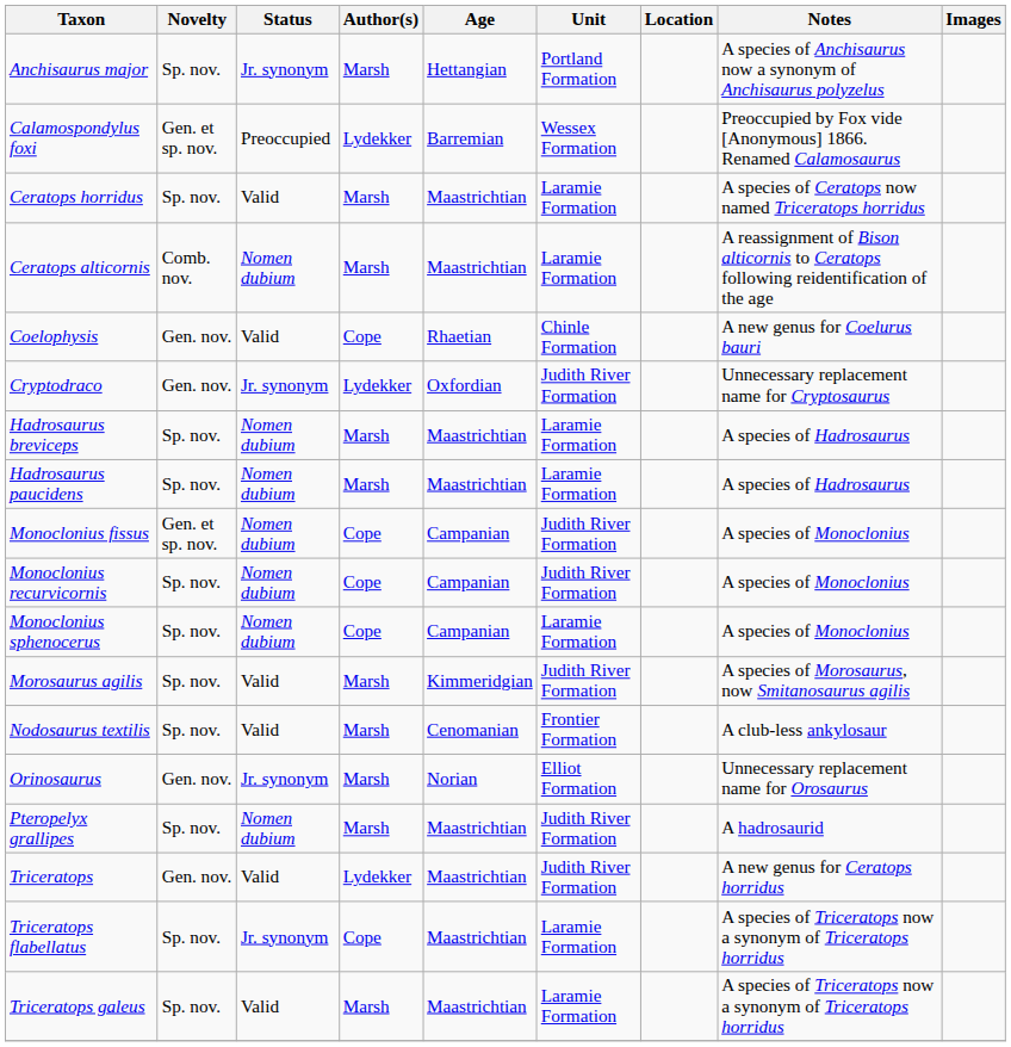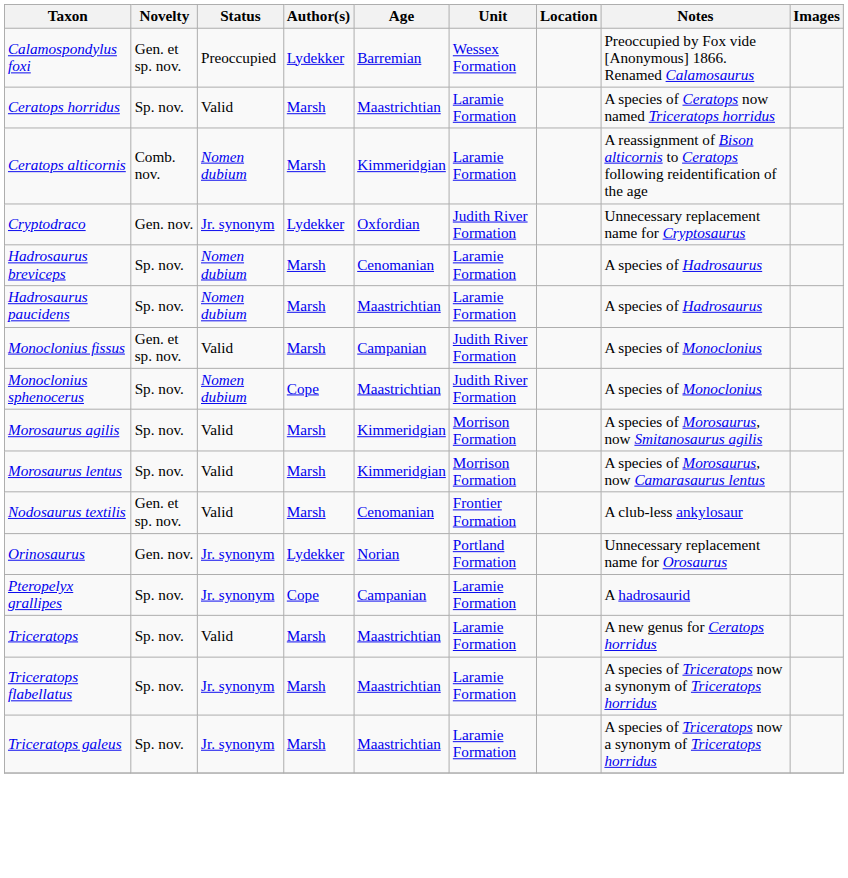 <table class="wikitable sortable" align="center" width="100%">
 <tr>
 <th>Taxon</th>
 <th>Novelty</th>
 <th>Status</th>
 <th>Author(s)</th>
 <th>Age</th>
 <th>Unit</th>
 <th>Location</th>
 <th>Notes</th>
 <th>Images</th>
-</tr>
-<tr>
-<td><em><a href='#'>Anchisaurus major</a></em></td>
-<td>Sp. nov.</td>
-<td><a href='#'>Jr. synonym</a></td>
-<td><a href='#'>Marsh</a></td>
-<td><a href='#'>Hettangian</a></td>
-<td><a href='#'>Portland Formation</a></td>
-<td></td>
-<td>A species of <em><a href='#'>Anchisaurus</a></em> now a synonym of <em><a href='#'>Anchisaurus polyzelus</a></em></td>
-<td></td>
 </tr>
 <tr>
 <td><em><a href='#'>Calamospondylus foxi</a></em></td>
 <td>Gen. et sp. nov.</td>
 <td>Preoccupied</td>
 <td><a href='#'>Lydekker</a></td>
 <td><a href='#'>Barremian</a></td>
 <td><a href='#'>Wessex Formation</a></td>
 <td></td>
 <td>Preoccupied by Fox vide [Anonymous] 1866. Renamed <em><a href='#'>Calamosaurus</a></em></td>
 <td></td>
 </tr>
 <tr>
 <td><em><a href='#'>Ceratops horridus</a></em></td>
 <td>Sp. nov.</td>
 <td>Valid</td>
 <td><a href='#'>Marsh</a></td>
 <td><a href='#'>Maastrichtian</a></td>
 <td><a href='#'>Laramie Formation</a></td>
 <td></td>
 <td>A species of <em><a href='#'>Ceratops</a></em> now named <em><a href='#'>Triceratops horridus</a></em></td>
 <td></td>
 </tr>
 <tr>
 <td><em><a href='#'>Ceratops alticornis</a></em></td>
 <td>Comb. nov.</td>
 <td><em><a href='#'>Nomen dubium</a></em></td>
 <td><a href='#'>Marsh</a></td>
-<td><a href='#'>Maastrichtian</a></td>
+<td><a href='#'>Kimmeridgian</a></td>
 <td><a href='#'>Laramie Formation</a></td>
 <td></td>
 <td>A reassignment of <em><a href='#'>Bison alticornis</a></em> to <em><a href='#'>Ceratops</a></em> following reidentification of the age</td>
-<td></td>
-</tr>
-<tr>
-<td><em><a href='#'>Coelophysis</a></em></td>
-<td>Gen. nov.</td>
-<td>Valid</td>
-<td><a href='#'>Cope</a></td>
-<td><a href='#'>Rhaetian</a></td>
-<td><a href='#'>Chinle Formation</a></td>
-<td></td>
-<td>A new genus for <em><a href='#'>Coelurus bauri</a></em></td>
 <td></td>
 </tr>
 <tr>
 <td><em><a href='#'>Cryptodraco</a></em></td>
 <td>Gen. nov.</td>
 <td><a href='#'>Jr. synonym</a></td>
 <td><a href='#'>Lydekker</a></td>
 <td><a href='#'>Oxfordian</a></td>
 <td><a href='#'>Judith River Formation</a></td>
 <td></td>
 <td>Unnecessary replacement name for <em><a href='#'>Cryptosaurus</a></em></td>
 <td></td>
 </tr>
 <tr>
 <td><em><a href='#'>Hadrosaurus breviceps</a></em></td>
 <td>Sp. nov.</td>
 <td><em><a href='#'>Nomen dubium</a></em></td>
 <td><a href='#'>Marsh</a></td>
-<td><a href='#'>Maastrichtian</a></td>
+<td><a href='#'>Cenomanian</a></td>
 <td><a href='#'>Laramie Formation</a></td>
 <td></td>
 <td>A species of <em><a href='#'>Hadrosaurus</a></em></td>
 <td></td>
 </tr>
 <tr>
 <td><em><a href='#'>Hadrosaurus paucidens</a></em></td>
 <td>Sp. nov.</td>
 <td><em><a href='#'>Nomen dubium</a></em></td>
 <td><a href='#'>Marsh</a></td>
 <td><a href='#'>Maastrichtian</a></td>
 <td><a href='#'>Laramie Formation</a></td>
 <td></td>
 <td>A species of <em><a href='#'>Hadrosaurus</a></em></td>
 <td></td>
 </tr>
 <tr>
 <td><em><a href='#'>Monoclonius fissus</a></em></td>
 <td>Gen. et sp. nov.</td>
-<td><em><a href='#'>Nomen dubium</a></em></td>
-<td><a href='#'>Cope</a></td>
-<td><a href='#'>Campanian</a></td>
-<td><a href='#'>Judith River Formation</a></td>
-<td></td>
-<td>A species of <em><a href='#'>Monoclonius</a></em></td>
-<td></td>
-</tr>
-<tr>
-<td><em><a href='#'>Monoclonius recurvicornis</a></em></td>
-<td>Sp. nov.</td>
-<td><em><a href='#'>Nomen dubium</a></em></td>
-<td><a href='#'>Cope</a></td>
+<td>Valid</td>
+<td><a href='#'>Marsh</a></td>
 <td><a href='#'>Campanian</a></td>
 <td><a href='#'>Judith River Formation</a></td>
 <td></td>
 <td>A species of <em><a href='#'>Monoclonius</a></em></td>
 <td></td>
 </tr>
 <tr>
 <td><em><a href='#'>Monoclonius sphenocerus</a></em></td>
 <td>Sp. nov.</td>
 <td><em><a href='#'>Nomen dubium</a></em></td>
 <td><a href='#'>Cope</a></td>
-<td><a href='#'>Campanian</a></td>
-<td><a href='#'>Laramie Formation</a></td>
+<td><a href='#'>Maastrichtian</a></td>
+<td><a href='#'>Judith River Formation</a></td>
 <td></td>
 <td>A species of <em><a href='#'>Monoclonius</a></em></td>
 <td></td>
 </tr>
 <tr>
 <td><em><a href='#'>Morosaurus agilis</a></em></td>
 <td>Sp. nov.</td>
 <td>Valid</td>
 <td><a href='#'>Marsh</a></td>
 <td><a href='#'>Kimmeridgian</a></td>
-<td><a href='#'>Judith River Formation</a></td>
+<td><a href='#'>Morrison Formation</a></td>
 <td></td>
 <td>A species of <em><a href='#'>Morosaurus</a></em>, now <em><a href='#'>Smitanosaurus agilis</a></em></td>
 <td></td>
 </tr>
 <tr>
+<td><em><a href='#'>Morosaurus lentus</a></em></td>
+<td>Sp. nov.</td>
+<td>Valid</td>
+<td><a href='#'>Marsh</a></td>
+<td><a href='#'>Kimmeridgian</a></td>
+<td><a href='#'>Morrison Formation</a></td>
+<td></td>
+<td>A species of <em><a href='#'>Morosaurus</a></em>, now <em><a href='#'>Camarasaurus lentus</a></em></td>
+<td></td>
+</tr>
+<tr>
 <td><em><a href='#'>Nodosaurus textilis</a></em></td>
-<td>Sp. nov.</td>
+<td>Gen. et sp. nov.</td>
 <td>Valid</td>
 <td><a href='#'>Marsh</a></td>
 <td><a href='#'>Cenomanian</a></td>
 <td><a href='#'>Frontier Formation</a></td>
 <td></td>
 <td>A club-less <a href='#'>ankylosaur</a></td>
 <td></td>
 </tr>
 <tr>
 <td><em><a href='#'>Orinosaurus</a></em></td>
 <td>Gen. nov.</td>
 <td><a href='#'>Jr. synonym</a></td>
-<td><a href='#'>Marsh</a></td>
+<td><a href='#'>Lydekker</a></td>
 <td><a href='#'>Norian</a></td>
-<td><a href='#'>Elliot Formation</a></td>
+<td><a href='#'>Portland Formation</a></td>
 <td></td>
 <td>Unnecessary replacement name for <em><a href='#'>Orosaurus</a></em></td>
 <td></td>
 </tr>
 <tr>
 <td><em><a href='#'>Pteropelyx grallipes</a></em></td>
 <td>Sp. nov.</td>
-<td><em><a href='#'>Nomen dubium</a></em></td>
-<td><a href='#'>Marsh</a></td>
-<td><a href='#'>Maastrichtian</a></td>
-<td><a href='#'>Judith River Formation</a></td>
+<td><a href='#'>Jr. synonym</a></td>
+<td><a href='#'>Cope</a></td>
+<td><a href='#'>Campanian</a></td>
+<td><a href='#'>Laramie Formation</a></td>
 <td></td>
 <td>A <a href='#'>hadrosaurid</a></td>
 <td></td>
 </tr>
 <tr>
 <td><em><a href='#'>Triceratops</a></em></td>
-<td>Gen. nov.</td>
+<td>Sp. nov.</td>
 <td>Valid</td>
-<td><a href='#'>Lydekker</a></td>
+<td><a href='#'>Marsh</a></td>
 <td><a href='#'>Maastrichtian</a></td>
-<td><a href='#'>Judith River Formation</a></td>
+<td><a href='#'>Laramie Formation</a></td>
 <td></td>
 <td>A new genus for <em><a href='#'>Ceratops horridus</a></em></td>
 <td></td>
 </tr>
 <tr>
 <td><em><a href='#'>Triceratops flabellatus</a></em></td>
 <td>Sp. nov.</td>
 <td><a href='#'>Jr. synonym</a></td>
-<td><a href='#'>Cope</a></td>
+<td><a href='#'>Marsh</a></td>
 <td><a href='#'>Maastrichtian</a></td>
 <td><a href='#'>Laramie Formation</a></td>
 <td></td>
 <td>A species of <em><a href='#'>Triceratops</a></em> now a synonym of <em><a href='#'>Triceratops horridus</a></em></td>
 <td></td>
 </tr>
 <tr>
 <td><em><a href='#'>Triceratops galeus</a></em></td>
 <td>Sp. nov.</td>
-<td>Valid</td>
+<td><a href='#'>Jr. synonym</a></td>
 <td><a href='#'>Marsh</a></td>
 <td><a href='#'>Maastrichtian</a></td>
 <td><a href='#'>Laramie Formation</a></td>
 <td></td>
 <td>A species of <em><a href='#'>Triceratops</a></em> now a synonym of <em><a href='#'>Triceratops horridus</a></em></td>
 <td></td>
 </tr>
 <tr>
 </tr>
 </table>
